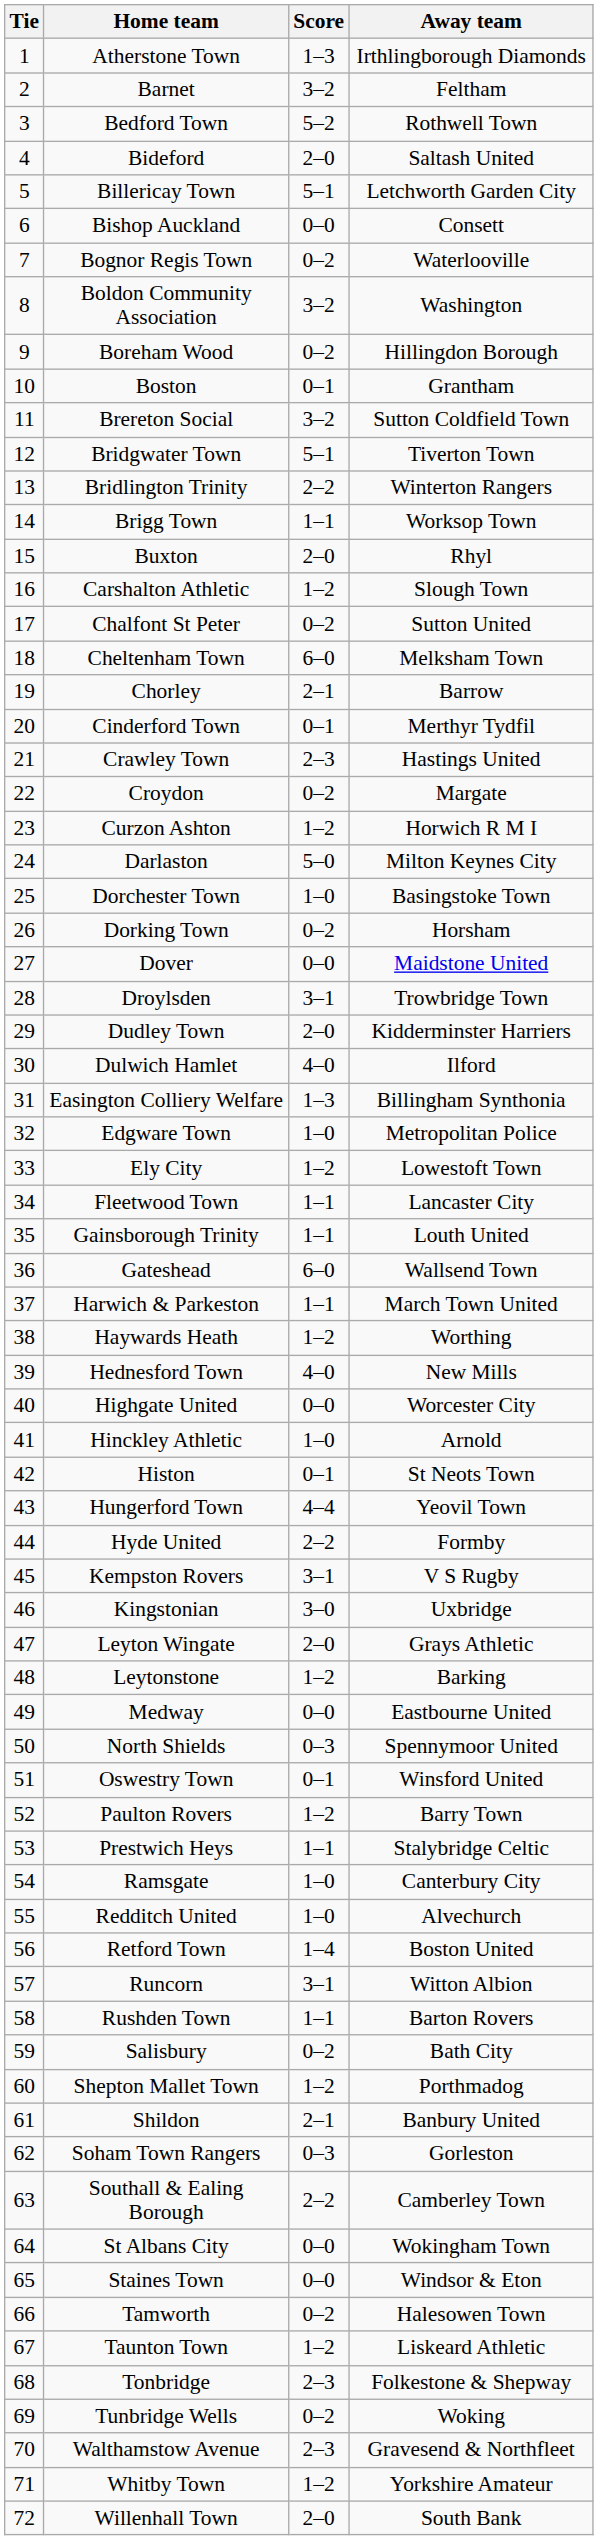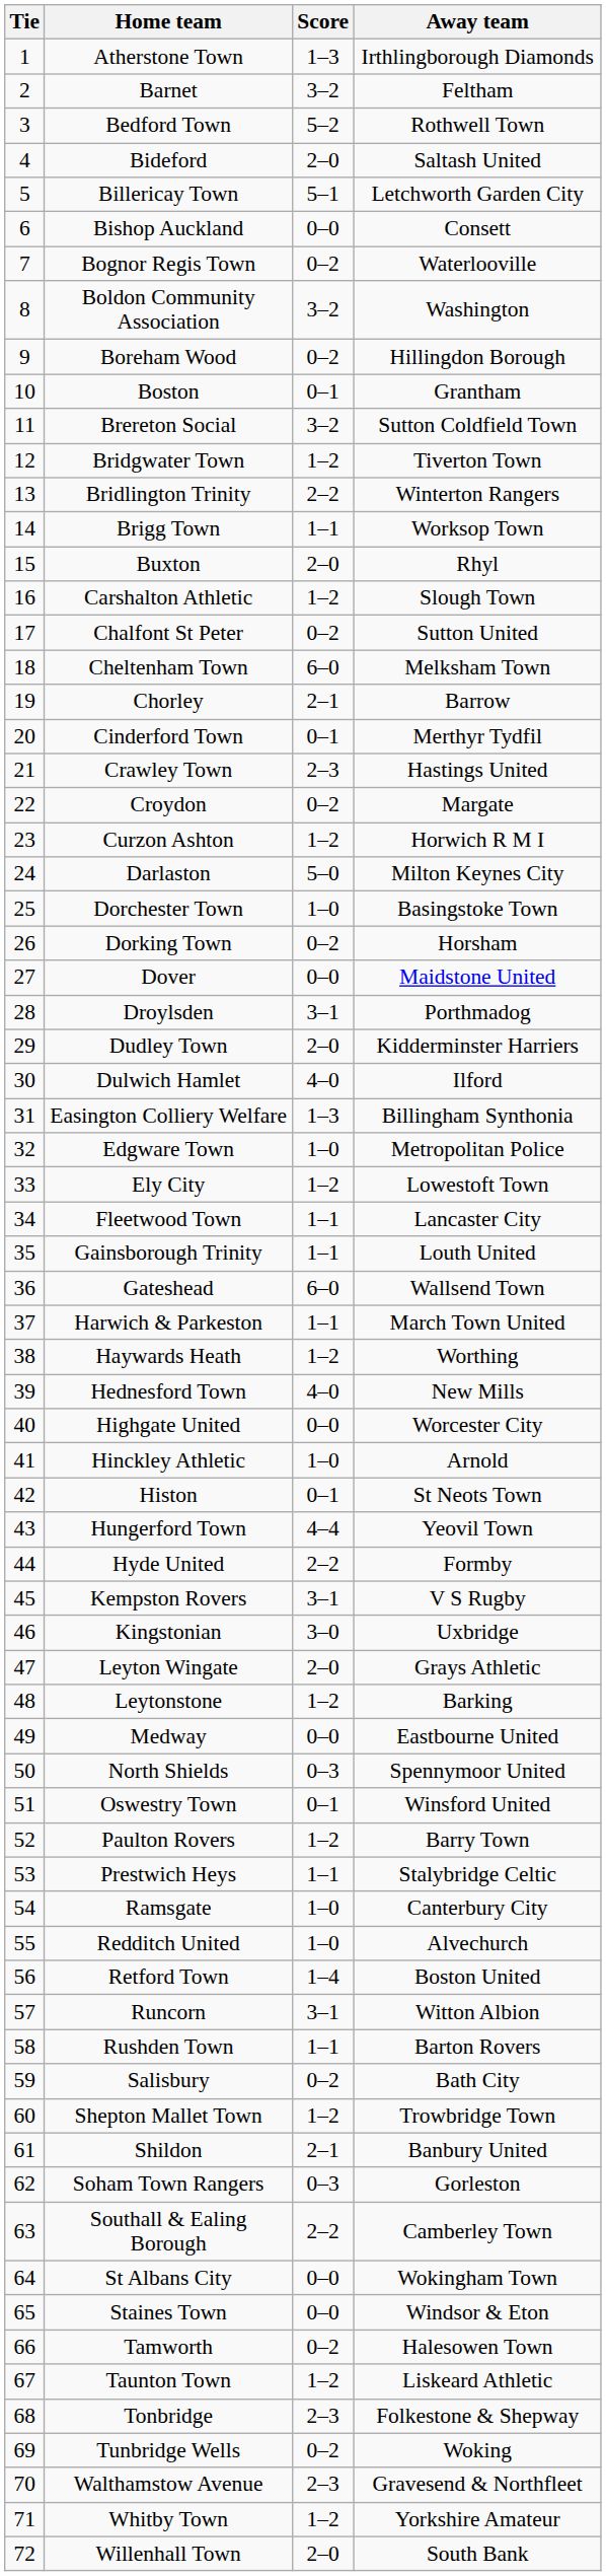 <table class="wikitable" style="text-align:center;">
 <tr>
 <th width=20>Tie</th>
 <th width=175>Home team</th>
 <th width=20>Score</th>
 <th width=175>Away team</th>
 </tr>
 <tr>
 <td>1</td>
 <td>Atherstone Town</td>
 <td>1–3</td>
 <td>Irthlingborough Diamonds</td>
 </tr>
 <tr>
 <td>2</td>
 <td>Barnet</td>
 <td>3–2</td>
 <td>Feltham</td>
 </tr>
 <tr>
 <td>3</td>
 <td>Bedford Town</td>
 <td>5–2</td>
 <td>Rothwell Town</td>
 </tr>
 <tr>
 <td>4</td>
 <td>Bideford</td>
 <td>2–0</td>
 <td>Saltash United</td>
 </tr>
 <tr>
 <td>5</td>
 <td>Billericay Town</td>
 <td>5–1</td>
 <td>Letchworth Garden City</td>
 </tr>
 <tr>
 <td>6</td>
 <td>Bishop Auckland</td>
 <td>0–0</td>
 <td>Consett</td>
 </tr>
 <tr>
 <td>7</td>
 <td>Bognor Regis Town</td>
 <td>0–2</td>
 <td>Waterlooville</td>
 </tr>
 <tr>
 <td>8</td>
 <td>Boldon Community Association</td>
 <td>3–2</td>
 <td>Washington</td>
 </tr>
 <tr>
 <td>9</td>
 <td>Boreham Wood</td>
 <td>0–2</td>
 <td>Hillingdon Borough</td>
 </tr>
 <tr>
 <td>10</td>
 <td>Boston</td>
 <td>0–1</td>
 <td>Grantham</td>
 </tr>
 <tr>
 <td>11</td>
 <td>Brereton Social</td>
 <td>3–2</td>
 <td>Sutton Coldfield Town</td>
 </tr>
 <tr>
 <td>12</td>
 <td>Bridgwater Town</td>
-<td>5–1</td>
+<td>1–2</td>
 <td>Tiverton Town</td>
 </tr>
 <tr>
 <td>13</td>
 <td>Bridlington Trinity</td>
 <td>2–2</td>
 <td>Winterton Rangers</td>
 </tr>
 <tr>
 <td>14</td>
 <td>Brigg Town</td>
 <td>1–1</td>
 <td>Worksop Town</td>
 </tr>
 <tr>
 <td>15</td>
 <td>Buxton</td>
 <td>2–0</td>
 <td>Rhyl</td>
 </tr>
 <tr>
 <td>16</td>
 <td>Carshalton Athletic</td>
 <td>1–2</td>
 <td>Slough Town</td>
 </tr>
 <tr>
 <td>17</td>
 <td>Chalfont St Peter</td>
 <td>0–2</td>
 <td>Sutton United</td>
 </tr>
 <tr>
 <td>18</td>
 <td>Cheltenham Town</td>
 <td>6–0</td>
 <td>Melksham Town</td>
 </tr>
 <tr>
 <td>19</td>
 <td>Chorley</td>
 <td>2–1</td>
 <td>Barrow</td>
 </tr>
 <tr>
 <td>20</td>
 <td>Cinderford Town</td>
 <td>0–1</td>
 <td>Merthyr Tydfil</td>
 </tr>
 <tr>
 <td>21</td>
 <td>Crawley Town</td>
 <td>2–3</td>
 <td>Hastings United</td>
 </tr>
 <tr>
 <td>22</td>
 <td>Croydon</td>
 <td>0–2</td>
 <td>Margate</td>
 </tr>
 <tr>
 <td>23</td>
 <td>Curzon Ashton</td>
 <td>1–2</td>
 <td>Horwich R M I</td>
 </tr>
 <tr>
 <td>24</td>
 <td>Darlaston</td>
 <td>5–0</td>
 <td>Milton Keynes City</td>
 </tr>
 <tr>
 <td>25</td>
 <td>Dorchester Town</td>
 <td>1–0</td>
 <td>Basingstoke Town</td>
 </tr>
 <tr>
 <td>26</td>
 <td>Dorking Town</td>
 <td>0–2</td>
 <td>Horsham</td>
 </tr>
 <tr>
 <td>27</td>
 <td>Dover</td>
 <td>0–0</td>
 <td><a href='#'>Maidstone United</a></td>
 </tr>
 <tr>
 <td>28</td>
 <td>Droylsden</td>
 <td>3–1</td>
-<td>Trowbridge Town</td>
+<td>Porthmadog</td>
 </tr>
 <tr>
 <td>29</td>
 <td>Dudley Town</td>
 <td>2–0</td>
 <td>Kidderminster Harriers</td>
 </tr>
 <tr>
 <td>30</td>
 <td>Dulwich Hamlet</td>
 <td>4–0</td>
 <td>Ilford</td>
 </tr>
 <tr>
 <td>31</td>
 <td>Easington Colliery Welfare</td>
 <td>1–3</td>
 <td>Billingham Synthonia</td>
 </tr>
 <tr>
 <td>32</td>
 <td>Edgware Town</td>
 <td>1–0</td>
 <td>Metropolitan Police</td>
 </tr>
 <tr>
 <td>33</td>
 <td>Ely City</td>
 <td>1–2</td>
 <td>Lowestoft Town</td>
 </tr>
 <tr>
 <td>34</td>
 <td>Fleetwood Town</td>
 <td>1–1</td>
 <td>Lancaster City</td>
 </tr>
 <tr>
 <td>35</td>
 <td>Gainsborough Trinity</td>
 <td>1–1</td>
 <td>Louth United</td>
 </tr>
 <tr>
 <td>36</td>
 <td>Gateshead</td>
 <td>6–0</td>
 <td>Wallsend Town</td>
 </tr>
 <tr>
 <td>37</td>
 <td>Harwich & Parkeston</td>
 <td>1–1</td>
 <td>March Town United</td>
 </tr>
 <tr>
 <td>38</td>
 <td>Haywards Heath</td>
 <td>1–2</td>
 <td>Worthing</td>
 </tr>
 <tr>
 <td>39</td>
 <td>Hednesford Town</td>
 <td>4–0</td>
 <td>New Mills</td>
 </tr>
 <tr>
 <td>40</td>
 <td>Highgate United</td>
 <td>0–0</td>
 <td>Worcester City</td>
 </tr>
 <tr>
 <td>41</td>
 <td>Hinckley Athletic</td>
 <td>1–0</td>
 <td>Arnold</td>
 </tr>
 <tr>
 <td>42</td>
 <td>Histon</td>
 <td>0–1</td>
 <td>St Neots Town</td>
 </tr>
 <tr>
 <td>43</td>
 <td>Hungerford Town</td>
 <td>4–4</td>
 <td>Yeovil Town</td>
 </tr>
 <tr>
 <td>44</td>
 <td>Hyde United</td>
 <td>2–2</td>
 <td>Formby</td>
 </tr>
 <tr>
 <td>45</td>
 <td>Kempston Rovers</td>
 <td>3–1</td>
 <td>V S Rugby</td>
 </tr>
 <tr>
 <td>46</td>
 <td>Kingstonian</td>
 <td>3–0</td>
 <td>Uxbridge</td>
 </tr>
 <tr>
 <td>47</td>
 <td>Leyton Wingate</td>
 <td>2–0</td>
 <td>Grays Athletic</td>
 </tr>
 <tr>
 <td>48</td>
 <td>Leytonstone</td>
 <td>1–2</td>
 <td>Barking</td>
 </tr>
 <tr>
 <td>49</td>
 <td>Medway</td>
 <td>0–0</td>
 <td>Eastbourne United</td>
 </tr>
 <tr>
 <td>50</td>
 <td>North Shields</td>
 <td>0–3</td>
 <td>Spennymoor United</td>
 </tr>
 <tr>
 <td>51</td>
 <td>Oswestry Town</td>
 <td>0–1</td>
 <td>Winsford United</td>
 </tr>
 <tr>
 <td>52</td>
 <td>Paulton Rovers</td>
 <td>1–2</td>
 <td>Barry Town</td>
 </tr>
 <tr>
 <td>53</td>
 <td>Prestwich Heys</td>
 <td>1–1</td>
 <td>Stalybridge Celtic</td>
 </tr>
 <tr>
 <td>54</td>
 <td>Ramsgate</td>
 <td>1–0</td>
 <td>Canterbury City</td>
 </tr>
 <tr>
 <td>55</td>
 <td>Redditch United</td>
 <td>1–0</td>
 <td>Alvechurch</td>
 </tr>
 <tr>
 <td>56</td>
 <td>Retford Town</td>
 <td>1–4</td>
 <td>Boston United</td>
 </tr>
 <tr>
 <td>57</td>
 <td>Runcorn</td>
 <td>3–1</td>
 <td>Witton Albion</td>
 </tr>
 <tr>
 <td>58</td>
 <td>Rushden Town</td>
 <td>1–1</td>
 <td>Barton Rovers</td>
 </tr>
 <tr>
 <td>59</td>
 <td>Salisbury</td>
 <td>0–2</td>
 <td>Bath City</td>
 </tr>
 <tr>
 <td>60</td>
 <td>Shepton Mallet Town</td>
 <td>1–2</td>
-<td>Porthmadog</td>
+<td>Trowbridge Town</td>
 </tr>
 <tr>
 <td>61</td>
 <td>Shildon</td>
 <td>2–1</td>
 <td>Banbury United</td>
 </tr>
 <tr>
 <td>62</td>
 <td>Soham Town Rangers</td>
 <td>0–3</td>
 <td>Gorleston</td>
 </tr>
 <tr>
 <td>63</td>
 <td>Southall & Ealing Borough</td>
 <td>2–2</td>
 <td>Camberley Town</td>
 </tr>
 <tr>
 <td>64</td>
 <td>St Albans City</td>
 <td>0–0</td>
 <td>Wokingham Town</td>
 </tr>
 <tr>
 <td>65</td>
 <td>Staines Town</td>
 <td>0–0</td>
 <td>Windsor & Eton</td>
 </tr>
 <tr>
 <td>66</td>
 <td>Tamworth</td>
 <td>0–2</td>
 <td>Halesowen Town</td>
 </tr>
 <tr>
 <td>67</td>
 <td>Taunton Town</td>
 <td>1–2</td>
 <td>Liskeard Athletic</td>
 </tr>
 <tr>
 <td>68</td>
 <td>Tonbridge</td>
 <td>2–3</td>
 <td>Folkestone & Shepway</td>
 </tr>
 <tr>
 <td>69</td>
 <td>Tunbridge Wells</td>
 <td>0–2</td>
 <td>Woking</td>
 </tr>
 <tr>
 <td>70</td>
 <td>Walthamstow Avenue</td>
 <td>2–3</td>
 <td>Gravesend & Northfleet</td>
 </tr>
 <tr>
 <td>71</td>
 <td>Whitby Town</td>
 <td>1–2</td>
 <td>Yorkshire Amateur</td>
 </tr>
 <tr>
 <td>72</td>
 <td>Willenhall Town</td>
 <td>2–0</td>
 <td>South Bank</td>
 </tr>
 </table>
